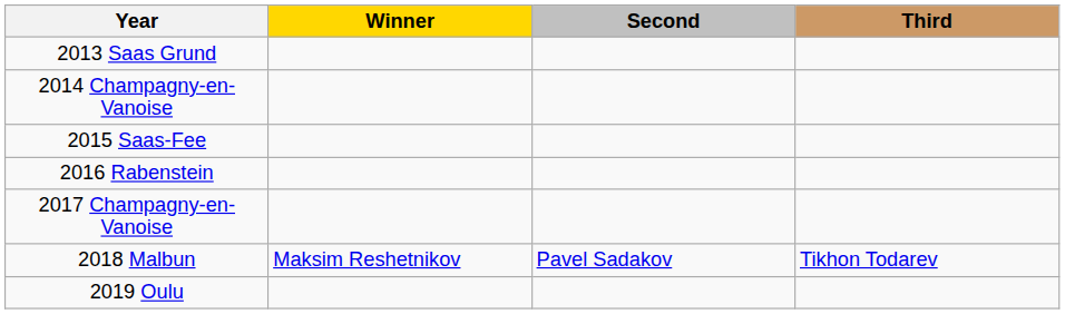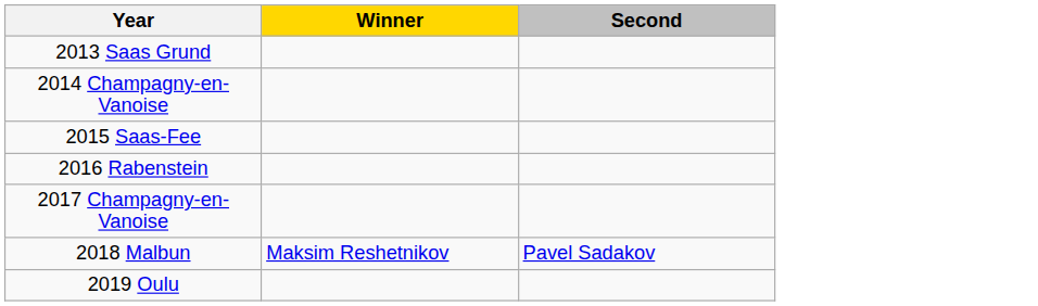 <table class="wikitable">
 <tr>
 <th width = "200">Year</th>
 <th width = "200" style="background: gold;">Winner</th>
 <th width = "200" style="background: silver;">Second</th>
-<th width = "200" style="background: #cc9966;">Third</th>
 </tr>
 <tr>
 <td align="center">2013 <a href='#'>Saas Grund</a></td>
-<td></td>
 <td></td>
 <td></td>
 </tr>
 <tr>
 <td align="center">2014 <a href='#'>Champagny-en-Vanoise</a></td>
 <td></td>
 <td></td>
-<td></td>
 </tr>
 <tr>
 <td align="center">2015 <a href='#'>Saas-Fee</a></td>
-<td></td>
 <td></td>
 <td></td>
 </tr>
 <tr>
 <td align="center">2016 <a href='#'>Rabenstein</a></td>
 <td></td>
 <td></td>
-<td></td>
 </tr>
 <tr>
 <td align="center">2017 <a href='#'>Champagny-en-Vanoise</a></td>
-<td></td>
 <td></td>
 <td></td>
 </tr>
 <tr>
 <td align="center">2018 <a href='#'>Malbun</a></td>
 <td> <a href='#'>Maksim Reshetnikov</a></td>
 <td> <a href='#'>Pavel Sadakov</a></td>
-<td> <a href='#'>Tikhon Todarev</a></td>
 </tr>
 <tr>
 <td align="center">2019 <a href='#'>Oulu</a></td>
 <td></td>
 <td></td>
-<td></td>
 </tr>
 </table>
